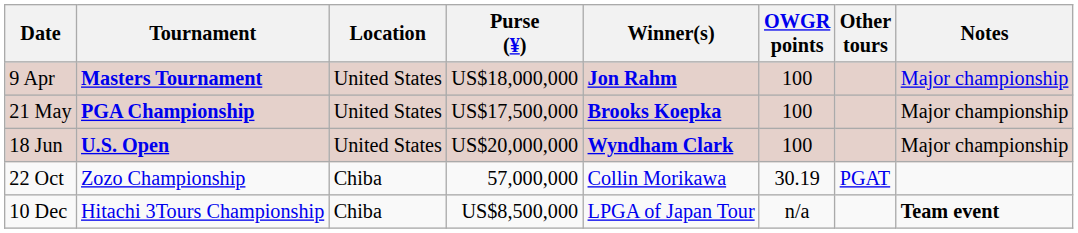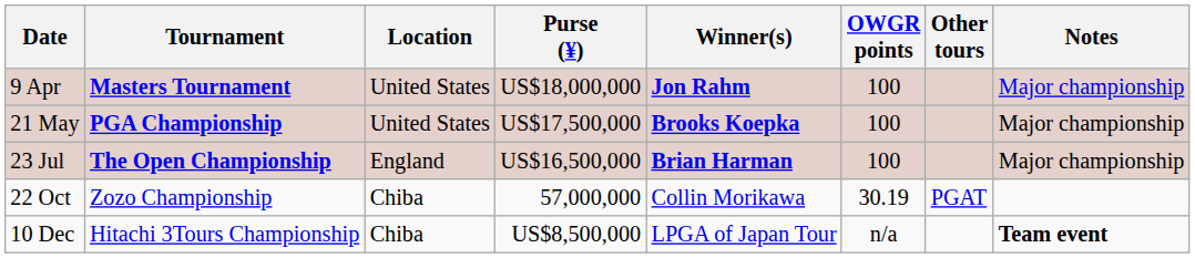 <table class="wikitable" style="font-size:95%">
 <tr>
 <th>Date</th>
 <th>Tournament</th>
 <th>Location</th>
 <th>Purse<br>(<a href='#'>¥</a>)</th>
 <th>Winner(s)</th>
 <th><a href='#'>OWGR</a><br>points</th>
 <th>Other<br>tours</th>
 <th>Notes</th>
 </tr>
 <tr style="background:#e5d1cb;">
 <td>9 Apr</td>
 <td><strong><a href='#'>Masters Tournament</a></strong></td>
 <td>United States</td>
 <td align=right>US$18,000,000</td>
 <td> <strong><a href='#'>Jon Rahm</a></strong></td>
 <td align=center>100</td>
 <td></td>
 <td><a href='#'>Major championship</a></td>
 </tr>
 <tr style="background:#e5d1cb;">
 <td>21 May</td>
 <td><strong><a href='#'>PGA Championship</a></strong></td>
 <td>United States</td>
 <td align=right>US$17,500,000</td>
 <td> <strong><a href='#'>Brooks Koepka</a></strong></td>
 <td align=center>100</td>
 <td></td>
 <td>Major championship</td>
 </tr>
 <tr style="background:#e5d1cb;">
-<td>18 Jun</td>
-<td><strong><a href='#'>U.S. Open</a></strong></td>
-<td>United States</td>
-<td align=right>US$20,000,000</td>
-<td> <strong><a href='#'>Wyndham Clark</a></strong></td>
+<td>23 Jul</td>
+<td><strong><a href='#'>The Open Championship</a></strong></td>
+<td>England</td>
+<td align=right>US$16,500,000</td>
+<td> <strong><a href='#'>Brian Harman</a></strong></td>
 <td align=center>100</td>
 <td></td>
 <td>Major championship</td>
 </tr>
 <tr>
 <td>22 Oct</td>
 <td><a href='#'>Zozo Championship</a></td>
 <td>Chiba</td>
 <td align=right>57,000,000</td>
 <td> <a href='#'>Collin Morikawa</a></td>
 <td align=center>30.19</td>
 <td><a href='#'>PGAT</a></td>
 <td></td>
 </tr>
 <tr>
 <td>10 Dec</td>
 <td><a href='#'>Hitachi 3Tours Championship</a></td>
 <td>Chiba</td>
 <td align=right>US$8,500,000</td>
 <td><a href='#'>LPGA of Japan Tour</a></td>
 <td align=center>n/a</td>
 <td></td>
 <td><strong>Team event</strong></td>
 </tr>
 </table>
